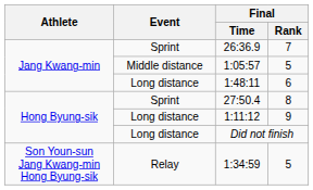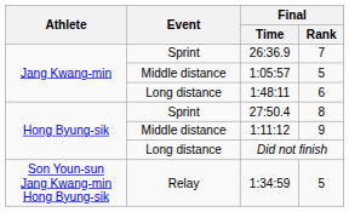 <table class="wikitable" style="font-size:90%; text-align:center; width:400px">
 <tr>
 <th rowspan="2">Athlete</th>
 <th rowspan="2">Event</th>
 <th colspan="2">Final</th>
 </tr>
 <tr>
 <th>Time</th>
 <th>Rank</th>
 </tr>
 <tr>
 <td rowspan=3><a href='#'>Jang Kwang-min</a></td>
 <td>Sprint</td>
 <td>26:36.9</td>
 <td>7</td>
 </tr>
 <tr>
 <td>Middle distance</td>
 <td>1:05:57</td>
 <td>5</td>
 </tr>
 <tr>
 <td>Long distance</td>
 <td>1:48:11</td>
 <td>6</td>
 </tr>
 <tr>
 <td rowspan=3><a href='#'>Hong Byung-sik</a></td>
 <td>Sprint</td>
 <td>27:50.4</td>
 <td>8</td>
 </tr>
 <tr>
-<td>Long distance</td>
+<td>Middle distance</td>
 <td>1:11:12</td>
 <td>9</td>
 </tr>
 <tr>
 <td>Long distance</td>
 <td colspan=2><em>Did not finish</em></td>
 </tr>
 <tr>
 <td rowspan=1><a href='#'>Son Youn-sun</a> <br> <a href='#'>Jang Kwang-min</a> <br> <a href='#'>Hong Byung-sik</a></td>
 <td>Relay</td>
 <td>1:34:59</td>
 <td>5</td>
 </tr>
 </table>
